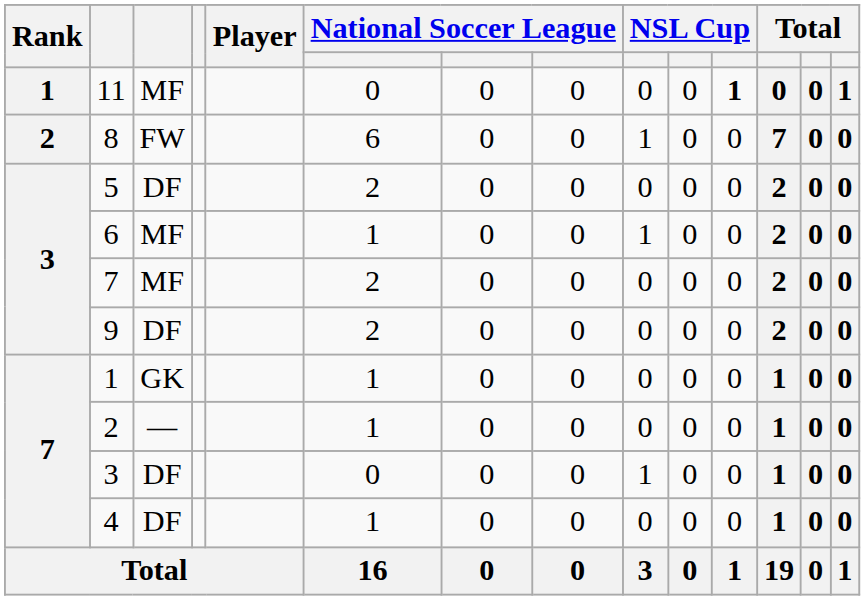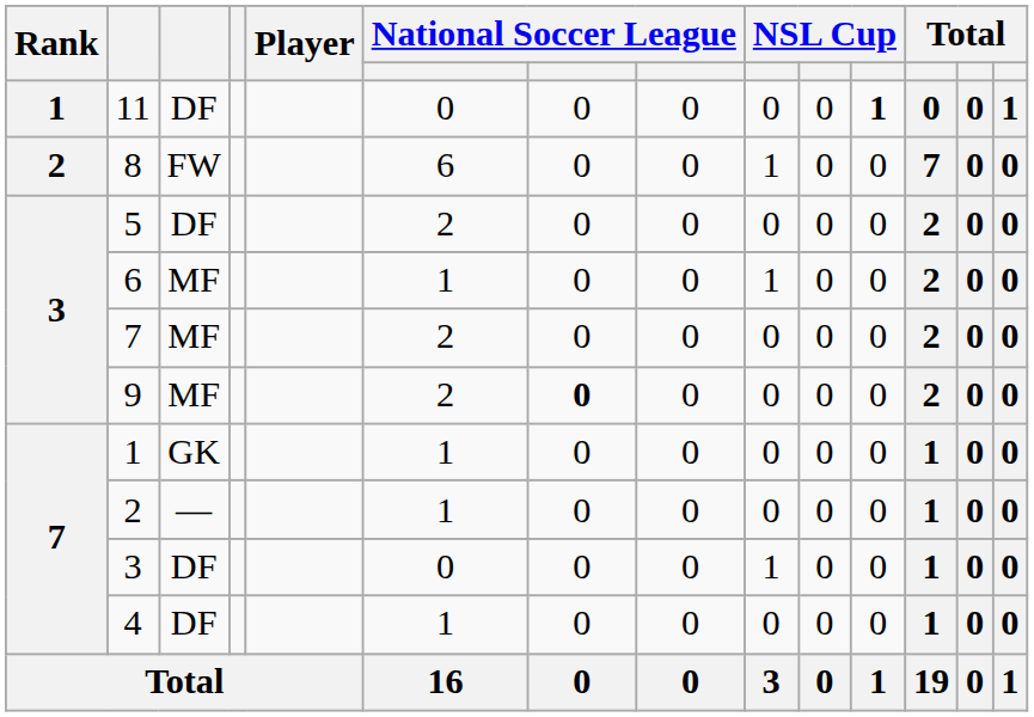 <table class="wikitable sortable" style="text-align:center">
 <tr>
 <th rowspan="2">Rank</th>
 <th rowspan="2"></th>
 <th rowspan="2"></th>
 <th rowspan="2"></th>
 <th rowspan="2">Player</th>
 <th colspan="3"><a href='#'>National Soccer League</a></th>
 <th colspan="3"><a href='#'>NSL Cup</a></th>
 <th colspan="3">Total</th>
 </tr>
 <tr>
 <th></th>
 <th></th>
 <th></th>
 <th></th>
 <th></th>
 <th></th>
 <th></th>
 <th></th>
 <th></th>
 </tr>
 <tr>
 <th>1</th>
 <td>11</td>
-<td>MF</td>
+<td>DF</td>
 <td></td>
 <td align="left"><br></td>
 <td>0</td>
 <td>0</td>
 <td>0<br></td>
 <td>0</td>
 <td>0</td>
 <td><strong>1<br></strong></td>
 <th>0</th>
 <th>0</th>
 <th>1</th>
 </tr>
 <tr>
 <th>2</th>
 <td>8</td>
 <td>FW</td>
 <td></td>
 <td align="left"><br></td>
 <td>6</td>
 <td>0</td>
 <td>0<br></td>
 <td>1</td>
 <td>0</td>
 <td>0<br></td>
 <th>7</th>
 <th>0</th>
 <th>0</th>
 </tr>
 <tr>
 <th rowspan="4">3</th>
 <td>5</td>
 <td>DF</td>
 <td></td>
 <td align="left"><br></td>
 <td>2</td>
 <td>0</td>
 <td>0<br></td>
 <td>0</td>
 <td>0</td>
 <td>0<br></td>
 <th>2</th>
 <th>0</th>
 <th>0</th>
 </tr>
 <tr>
 <td>6</td>
 <td>MF</td>
 <td></td>
 <td align="left"><br></td>
 <td>1</td>
 <td>0</td>
 <td>0<br></td>
 <td>1</td>
 <td>0</td>
 <td>0<br></td>
 <th>2</th>
 <th>0</th>
 <th>0</th>
 </tr>
 <tr>
 <td>7</td>
 <td>MF</td>
 <td></td>
 <td align="left"><br></td>
 <td>2</td>
 <td>0</td>
 <td>0<br></td>
 <td>0</td>
 <td>0</td>
 <td>0<br></td>
 <th>2</th>
 <th>0</th>
 <th>0</th>
 </tr>
 <tr>
 <td>9</td>
-<td>DF</td>
+<td>MF</td>
 <td></td>
 <td align="left"><br></td>
 <td>2</td>
-<td>0</td>
+<td><strong>0</strong></td>
 <td>0<br></td>
 <td>0</td>
 <td>0</td>
 <td>0<br></td>
 <th>2</th>
 <th>0</th>
 <th>0</th>
 </tr>
 <tr>
 <th rowspan="4">7</th>
 <td>1</td>
 <td>GK</td>
 <td></td>
 <td align="left"><br></td>
 <td>1</td>
 <td>0</td>
 <td>0<br></td>
 <td>0</td>
 <td>0</td>
 <td>0<br></td>
 <th>1</th>
 <th>0</th>
 <th>0</th>
 </tr>
 <tr>
 <td>2</td>
 <td>—</td>
 <td></td>
 <td align="left"><br></td>
 <td>1</td>
 <td>0</td>
 <td>0<br></td>
 <td>0</td>
 <td>0</td>
 <td>0<br></td>
 <th>1</th>
 <th>0</th>
 <th>0</th>
 </tr>
 <tr>
 <td>3</td>
 <td>DF</td>
 <td></td>
 <td align="left"><br></td>
 <td>0</td>
 <td>0</td>
 <td>0<br></td>
 <td>1</td>
 <td>0</td>
 <td>0<br></td>
 <th>1</th>
 <th>0</th>
 <th>0</th>
 </tr>
 <tr>
 <td>4</td>
 <td>DF</td>
 <td></td>
 <td align="left"><br></td>
 <td>1</td>
 <td>0</td>
 <td>0<br></td>
 <td>0</td>
 <td>0</td>
 <td>0<br></td>
 <th>1</th>
 <th>0</th>
 <th>0</th>
 </tr>
 <tr>
 <th colspan="5">Total<br></th>
 <th>16</th>
 <th>0</th>
 <th>0<br></th>
 <th>3</th>
 <th>0</th>
 <th>1<br></th>
 <th>19</th>
 <th>0</th>
 <th>1</th>
 </tr>
 </table>
